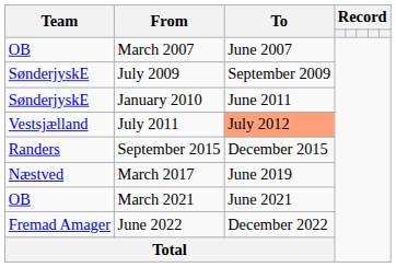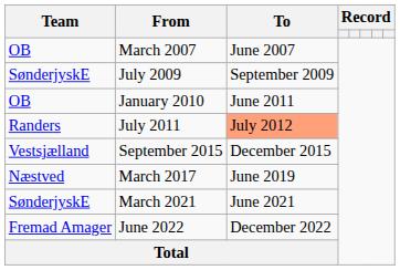 <table class="wikitable" style="text-align: center;">
 <tr>
 <th rowspan="2">Team</th>
 <th rowspan="2">From</th>
 <th rowspan="2">To</th>
 <th colspan="5">Record</th>
 </tr>
 <tr>
 <th></th>
 <th></th>
 <th></th>
 <th></th>
 <th></th>
 </tr>
 <tr>
 <td align="left"><a href='#'>OB</a></td>
 <td align="left">March 2007</td>
 <td align="left">June 2007<br></td>
 </tr>
 <tr>
 <td align="left"><a href='#'>SønderjyskE</a></td>
 <td align="left">July 2009</td>
 <td align="left">September 2009<br></td>
 </tr>
 <tr>
-<td align="left"><a href='#'>SønderjyskE</a></td>
+<td align="left"><a href='#'>OB</a></td>
 <td align="left">January 2010</td>
 <td align="left">June 2011<br></td>
 </tr>
 <tr>
-<td align="left"><a href='#'>Vestsjælland</a></td>
+<td align="left"><a href='#'>Randers</a></td>
 <td align="left">July 2011</td>
 <td align="left" style="background: lightsalmon;">July 2012<br></td>
 </tr>
 <tr>
-<td align="left"><a href='#'>Randers</a></td>
+<td align="left"><a href='#'>Vestsjælland</a></td>
 <td align="left">September 2015</td>
 <td align="left">December 2015<br></td>
 </tr>
 <tr>
 <td align="left"><a href='#'>Næstved</a></td>
 <td align="left">March 2017</td>
 <td align="left">June 2019<br></td>
 </tr>
 <tr>
-<td align="left"><a href='#'>OB</a></td>
+<td align="left"><a href='#'>SønderjyskE</a></td>
 <td align="left">March 2021</td>
 <td align="left">June 2021<br></td>
 </tr>
 <tr>
 <td align="left"><a href='#'>Fremad Amager</a></td>
 <td align="left">June 2022</td>
 <td align="left">December 2022<br></td>
 </tr>
 <tr>
 <th colspan="3">Total<br></th>
 </tr>
 </table>
